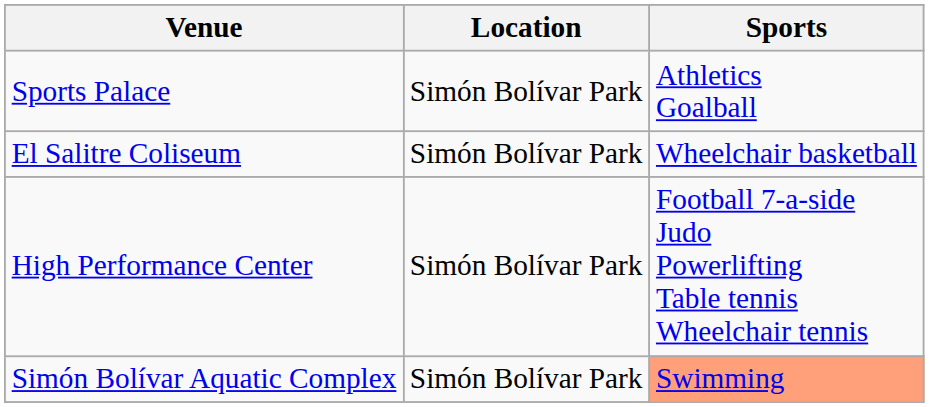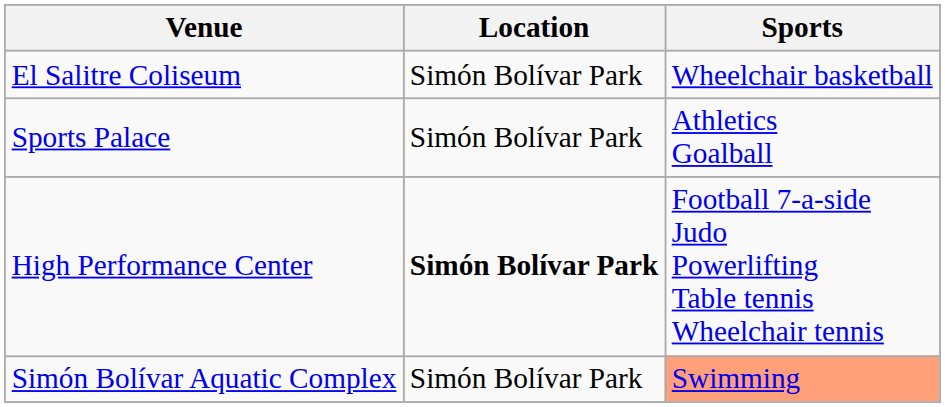 <table class="wikitable sortable">
 <tr>
 <th>Venue</th>
 <th>Location</th>
 <th>Sports</th>
 </tr>
 <tr>
+<td><a href='#'>El Salitre Coliseum</a></td>
+<td>Simón Bolívar Park</td>
+<td><a href='#'>Wheelchair basketball</a></td>
+</tr>
+<tr>
 <td><a href='#'>Sports Palace</a></td>
 <td>Simón Bolívar Park</td>
 <td><a href='#'>Athletics</a><br><a href='#'>Goalball</a></td>
 </tr>
 <tr>
-<td><a href='#'>El Salitre Coliseum</a></td>
-<td>Simón Bolívar Park</td>
-<td><a href='#'>Wheelchair basketball</a></td>
-</tr>
-<tr>
 <td><a href='#'>High Performance Center</a></td>
-<td>Simón Bolívar Park</td>
+<td><strong>Simón Bolívar Park</strong></td>
 <td><a href='#'>Football 7-a-side</a><br><a href='#'>Judo</a><br><a href='#'>Powerlifting</a><br><a href='#'>Table tennis</a><br><a href='#'>Wheelchair tennis</a></td>
 </tr>
 <tr>
 <td><a href='#'>Simón Bolívar Aquatic Complex</a></td>
 <td>Simón Bolívar Park</td>
 <td style="background: lightsalmon;"><a href='#'>Swimming</a></td>
 </tr>
 </table>
